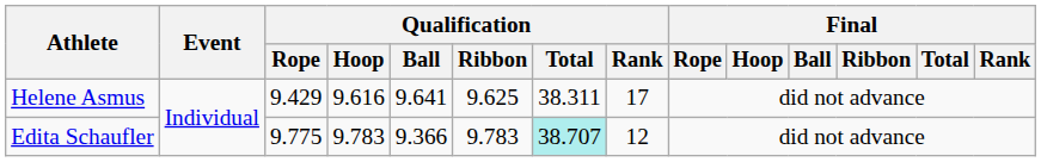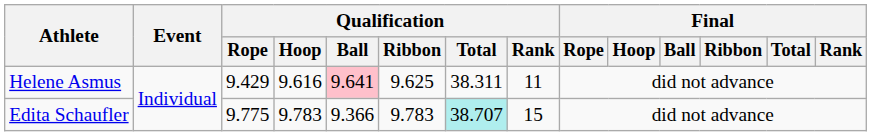 <table class=wikitable style="font-size:90%">
 <tr>
 <th rowspan="2">Athlete</th>
 <th rowspan="2">Event</th>
 <th colspan=6>Qualification</th>
 <th colspan=6>Final</th>
 </tr>
 <tr style="font-size:95%">
 <th>Rope</th>
 <th>Hoop</th>
 <th>Ball</th>
 <th>Ribbon</th>
 <th>Total</th>
 <th>Rank</th>
 <th>Rope</th>
 <th>Hoop</th>
 <th>Ball</th>
 <th>Ribbon</th>
 <th>Total</th>
 <th>Rank</th>
 </tr>
 <tr>
 <td align=left><a href='#'>Helene Asmus</a></td>
 <td align=left rowspan=2><a href='#'>Individual</a></td>
 <td align=center>9.429</td>
 <td align=center>9.616</td>
-<td align=center>9.641</td>
+<td align=center style="background: pink;">9.641</td>
 <td align=center>9.625</td>
 <td align=center>38.311</td>
-<td align=center>17</td>
+<td align=center>11</td>
 <td align=center colspan=6>did not advance</td>
 </tr>
 <tr>
 <td align=left><a href='#'>Edita Schaufler</a></td>
 <td align=center>9.775</td>
 <td align=center>9.783</td>
 <td align=center>9.366</td>
 <td align=center>9.783</td>
 <td align=center style="background: paleturquoise;">38.707</td>
-<td align=center>12</td>
+<td align=center>15</td>
 <td align=center colspan=6>did not advance</td>
 </tr>
 </table>
